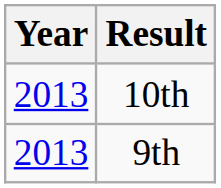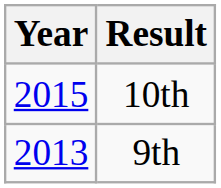 <table class="wikitable" style="text-align:center">
 <tr>
 <th>Year</th>
 <th>Result</th>
 </tr>
 <tr>
-<td><a href='#'>2013</a></td>
+<td><a href='#'>2015</a></td>
 <td>10th</td>
 </tr>
 <tr>
 <td><a href='#'>2013</a></td>
 <td>9th</td>
 </tr>
 </table>
